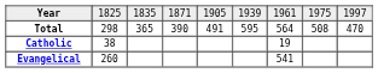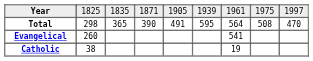 <table border="1" cellpadding="2" cellspacing="0" width="500">
 <tr bgcolor="#eeeeee" align="center">
 <td><strong>Year</strong></td>
 <td>1825</td>
 <td>1835</td>
 <td>1871</td>
 <td>1905</td>
 <td>1939</td>
 <td>1961</td>
 <td>1975</td>
 <td>1997</td>
 </tr>
 <tr align="center">
 <td><strong>Total</strong></td>
 <td>298</td>
 <td>365</td>
 <td>390</td>
 <td>491</td>
 <td>595</td>
 <td>564</td>
 <td>508</td>
 <td>470</td>
 </tr>
 <tr align="center">
+<td><strong><a href='#'>Evangelical</a></strong></td>
+<td>260</td>
+<td> </td>
+<td> </td>
+<td> </td>
+<td> </td>
+<td>541</td>
+<td> </td>
+<td> </td>
+</tr>
+<tr align="center">
 <td><strong><a href='#'>Catholic</a></strong></td>
 <td>38</td>
 <td> </td>
 <td> </td>
 <td> </td>
 <td> </td>
 <td>19</td>
 <td> </td>
 <td> </td>
 </tr>
-<tr align="center">
-<td><strong><a href='#'>Evangelical</a></strong></td>
-<td>260</td>
-<td> </td>
-<td> </td>
-<td> </td>
-<td> </td>
-<td>541</td>
-<td> </td>
-<td> </td>
-</tr>
 </table>
